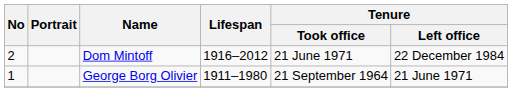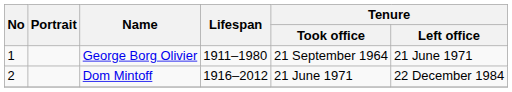 <table class="wikitable">
 <tr>
 <th scope="col" rowspan="2">No</th>
 <th scope="col" rowspan="2">Portrait</th>
 <th scope="col" rowspan="2">Name</th>
 <th scope="col" rowspan="2">Lifespan</th>
 <th scope="col" colspan="2">Tenure</th>
 </tr>
 <tr>
 <th scope="col">Took office</th>
 <th scope="col">Left office</th>
 </tr>
 <tr>
+<td>1</td>
+<td></td>
+<td><a href='#'>George Borg Olivier</a></td>
+<td>1911–1980</td>
+<td>21 September 1964</td>
+<td>21 June 1971</td>
+</tr>
+<tr>
 <td>2</td>
 <td></td>
 <td><a href='#'>Dom Mintoff</a></td>
 <td>1916–2012</td>
 <td>21 June 1971</td>
 <td>22 December 1984</td>
 </tr>
 <tr>
-<td>1</td>
-<td></td>
-<td><a href='#'>George Borg Olivier</a></td>
-<td>1911–1980</td>
-<td>21 September 1964</td>
-<td>21 June 1971</td>
-</tr>
-<tr>
 </tr>
 </table>
